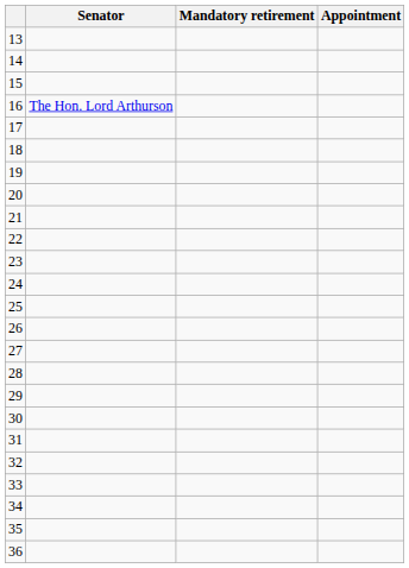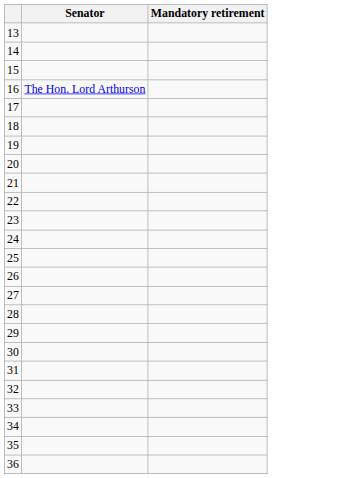 <table class="wikitable sortable">
 <tr>
 <th></th>
 <th>Senator</th>
 <th>Mandatory retirement</th>
-<th>Appointment</th>
 </tr>
 <tr>
 <td>13</td>
 <td></td>
 <td align=center></td>
-<td align="center"></td>
 </tr>
 <tr>
 <td>14</td>
 <td></td>
-<td align="center"></td>
 <td align="center"></td>
 </tr>
 <tr>
 <td>15</td>
 <td></td>
 <td align="center"></td>
-<td align="center"></td>
 </tr>
 <tr>
 <td>16</td>
 <td><a href='#'>The Hon. Lord Arthurson</a></td>
-<td align="center"></td>
 <td align="center"></td>
 </tr>
 <tr>
 <td>17</td>
 <td></td>
 <td align="center"></td>
-<td align="center"></td>
 </tr>
 <tr>
 <td>18</td>
 <td></td>
-<td align="center"></td>
 <td align="center"></td>
 </tr>
 <tr>
 <td>19</td>
 <td></td>
 <td></td>
-<td align="center"></td>
 </tr>
 <tr>
 <td>20</td>
 <td></td>
-<td align="center"></td>
 <td align="center"></td>
 </tr>
 <tr>
 <td>21</td>
 <td></td>
 <td align="center"></td>
-<td align="center"></td>
 </tr>
 <tr>
 <td>22</td>
 <td></td>
-<td align="center"></td>
 <td align="center"></td>
 </tr>
 <tr>
 <td>23</td>
 <td></td>
 <td></td>
-<td align="center"></td>
 </tr>
 <tr>
 <td>24</td>
 <td></td>
-<td align="center"></td>
 <td align="center"></td>
 </tr>
 <tr>
 <td>25</td>
 <td></td>
 <td align="center"></td>
-<td align="center"></td>
 </tr>
 <tr>
 <td>26</td>
 <td></td>
 <td></td>
-<td align="center"></td>
 </tr>
 <tr>
 <td>27</td>
 <td></td>
 <td></td>
-<td align="center"></td>
 </tr>
 <tr>
 <td>28</td>
 <td></td>
 <td></td>
-<td align="center"></td>
 </tr>
 <tr>
 <td>29</td>
 <td></td>
-<td align="center"></td>
 <td align="center"></td>
 </tr>
 <tr>
 <td>30</td>
 <td></td>
 <td></td>
-<td align="center"></td>
 </tr>
 <tr>
 <td>31</td>
 <td></td>
 <td></td>
-<td align="center"></td>
 </tr>
 <tr>
 <td>32</td>
 <td></td>
 <td></td>
-<td align="center"></td>
 </tr>
 <tr>
 <td>33</td>
 <td></td>
 <td></td>
-<td align="center"></td>
 </tr>
 <tr>
 <td>34</td>
 <td></td>
 <td></td>
-<td align="center"></td>
 </tr>
 <tr>
 <td>35</td>
 <td></td>
 <td></td>
-<td align="center"></td>
 </tr>
 <tr>
 <td>36</td>
 <td></td>
 <td align="center"></td>
-<td align="center"></td>
 </tr>
 </table>
